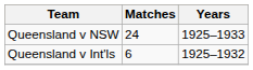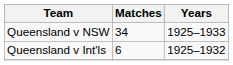 <table class="wikitable">
 <tr bgcolor=#bdb76b>
 <th>Team</th>
 <th>Matches</th>
 <th>Years</th>
 </tr>
 <tr>
 <td>Queensland v NSW</td>
-<td>24</td>
+<td>34</td>
 <td>1925–1933</td>
 </tr>
 <tr>
 <td>Queensland v Int'ls</td>
 <td>6</td>
 <td>1925–1932</td>
 </tr>
 <tr>
 </tr>
 </table>
